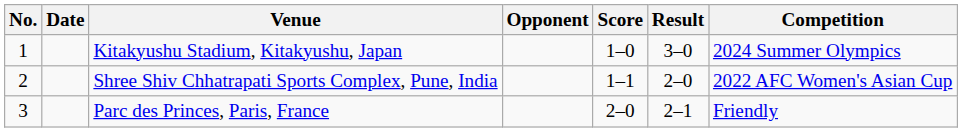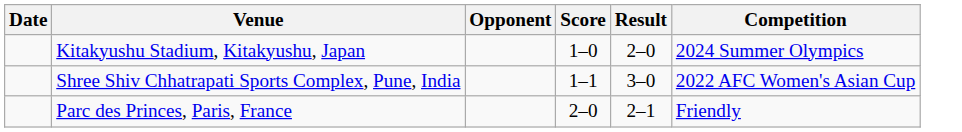 <table class="wikitable sortable">
 <tr>
-<th scope="col">No.</th>
 <th scope="col">Date</th>
 <th scope="col">Venue</th>
 <th scope="col">Opponent</th>
 <th scope="col">Score</th>
 <th scope="col">Result</th>
 <th scope="col">Competition</th>
 </tr>
 <tr>
-<td align=center>1</td>
 <td></td>
 <td><a href='#'>Kitakyushu Stadium</a>, <a href='#'>Kitakyushu</a>, <a href='#'>Japan</a></td>
 <td></td>
 <td align=center>1–0</td>
-<td align=center>3–0</td>
+<td align=center>2–0</td>
 <td><a href='#'>2024 Summer Olympics</a></td>
 </tr>
 <tr>
-<td align=center>2</td>
 <td></td>
 <td><a href='#'>Shree Shiv Chhatrapati Sports Complex</a>, <a href='#'>Pune</a>, <a href='#'>India</a></td>
 <td></td>
 <td style="text-align:center">1–1</td>
-<td align=center>2–0</td>
+<td align=center>3–0</td>
 <td><a href='#'>2022 AFC Women's Asian Cup</a></td>
 </tr>
 <tr>
-<td align=center>3</td>
 <td></td>
 <td><a href='#'>Parc des Princes</a>, <a href='#'>Paris</a>, <a href='#'>France</a></td>
 <td></td>
 <td align=center>2–0</td>
 <td style="text-align:center">2–1</td>
 <td><a href='#'>Friendly</a></td>
 </tr>
 </table>
